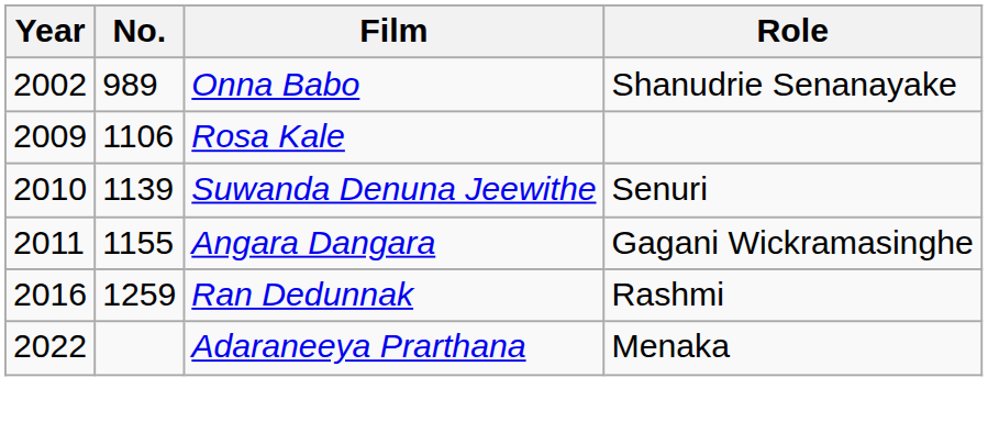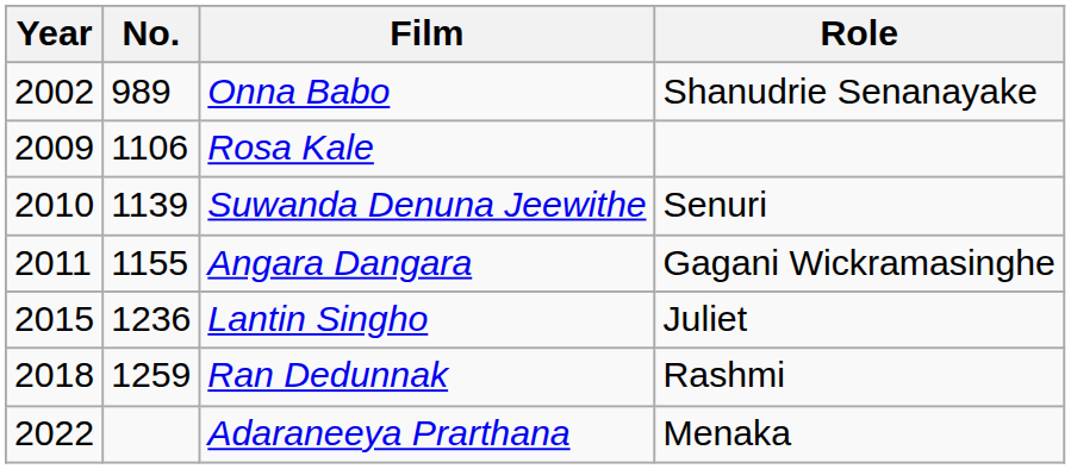 <table class="wikitable">
 <tr>
 <th>Year</th>
 <th>No.</th>
 <th>Film</th>
 <th>Role</th>
 </tr>
 <tr>
 <td>2002</td>
 <td>989</td>
 <td><em><a href='#'>Onna Babo</a></em></td>
 <td>Shanudrie Senanayake</td>
 </tr>
 <tr>
 <td>2009</td>
 <td>1106</td>
 <td><em><a href='#'>Rosa Kale</a></em></td>
 <td></td>
 </tr>
 <tr>
 <td>2010</td>
 <td>1139</td>
 <td><em><a href='#'>Suwanda Denuna Jeewithe</a></em></td>
 <td>Senuri</td>
 </tr>
 <tr>
 <td>2011</td>
 <td>1155</td>
 <td><em><a href='#'>Angara Dangara</a></em></td>
 <td>Gagani Wickramasinghe</td>
 </tr>
 <tr>
-<td>2016</td>
+<td>2015</td>
+<td>1236</td>
+<td><em><a href='#'>Lantin Singho</a></em></td>
+<td>Juliet</td>
+</tr>
+<tr>
+<td>2018</td>
 <td>1259</td>
 <td><em><a href='#'>Ran Dedunnak</a></em></td>
 <td>Rashmi</td>
 </tr>
 <tr>
 <td>2022</td>
 <td></td>
 <td><em><a href='#'>Adaraneeya Prarthana</a></em></td>
 <td>Menaka</td>
 </tr>
 </table>
